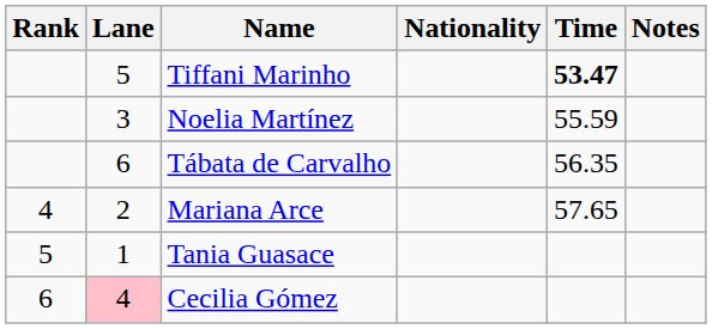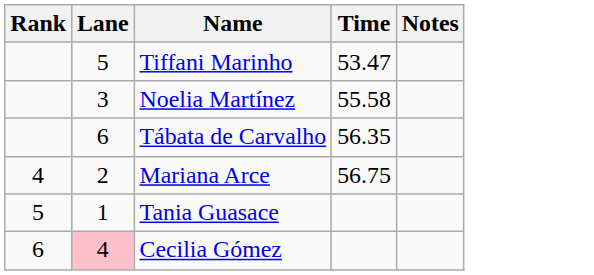 <table class="wikitable sortable" style="text-align:center">
 <tr>
 <th>Rank</th>
 <th>Lane</th>
 <th>Name</th>
-<th>Nationality</th>
 <th>Time</th>
 <th>Notes</th>
 </tr>
 <tr>
 <td></td>
 <td>5</td>
 <td align=left><a href='#'>Tiffani Marinho</a></td>
-<td align=left></td>
-<td><strong>53.47</strong></td>
+<td>53.47</td>
 <td></td>
 </tr>
 <tr>
 <td></td>
 <td>3</td>
 <td align=left><a href='#'>Noelia Martínez</a></td>
-<td align=left></td>
-<td>55.59</td>
+<td>55.58</td>
 <td></td>
 </tr>
 <tr>
 <td></td>
 <td>6</td>
 <td align=left><a href='#'>Tábata de Carvalho</a></td>
-<td align=left></td>
 <td>56.35</td>
 <td></td>
 </tr>
 <tr>
 <td>4</td>
 <td>2</td>
 <td align=left><a href='#'>Mariana Arce</a></td>
-<td align=left></td>
-<td>57.65</td>
+<td>56.75</td>
 <td></td>
 </tr>
 <tr>
 <td>5</td>
 <td>1</td>
 <td align=left><a href='#'>Tania Guasace</a></td>
-<td align=left></td>
 <td></td>
 <td></td>
 </tr>
 <tr>
 <td>6</td>
 <td style="background: pink;">4</td>
 <td align=left><a href='#'>Cecilia Gómez</a></td>
-<td align=left></td>
 <td></td>
 <td></td>
 </tr>
 </table>
